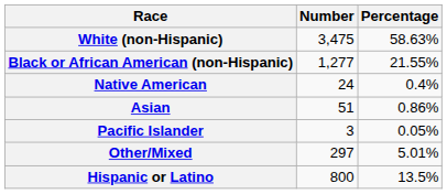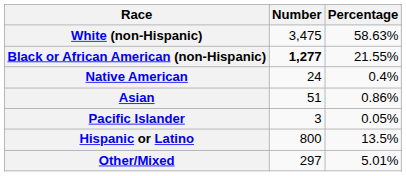 <table class="wikitable" style="text-align:right">
 <tr>
 <th scope="col">Race</th>
 <th scope="col">Number</th>
 <th scope="col">Percentage</th>
 </tr>
 <tr>
 <th scope="row"><a href='#'>White</a> (non-Hispanic)</th>
 <td>3,475</td>
 <td>58.63%</td>
 </tr>
 <tr>
 <th scope="row"><a href='#'>Black or African American</a> (non-Hispanic)</th>
-<td>1,277</td>
+<td><strong>1,277</strong></td>
 <td>21.55%</td>
 </tr>
 <tr>
 <th scope="row"><a href='#'>Native American</a></th>
 <td>24</td>
 <td>0.4%</td>
 </tr>
 <tr>
 <th scope="row"><a href='#'>Asian</a></th>
 <td>51</td>
 <td>0.86%</td>
 </tr>
 <tr>
 <th scope="row"><a href='#'>Pacific Islander</a></th>
 <td>3</td>
 <td>0.05%</td>
 </tr>
 <tr>
+<th scope="row"><a href='#'>Hispanic</a> or <a href='#'>Latino</a></th>
+<td>800</td>
+<td>13.5%</td>
+</tr>
+<tr>
 <th scope="row"><a href='#'>Other/Mixed</a></th>
 <td>297</td>
 <td>5.01%</td>
 </tr>
-<tr>
-<th scope="row"><a href='#'>Hispanic</a> or <a href='#'>Latino</a></th>
-<td>800</td>
-<td>13.5%</td>
-</tr>
 </table>
